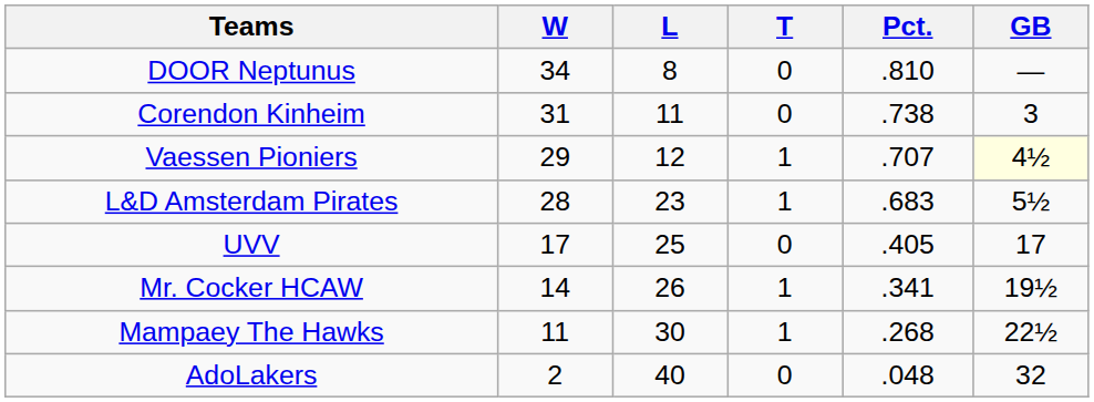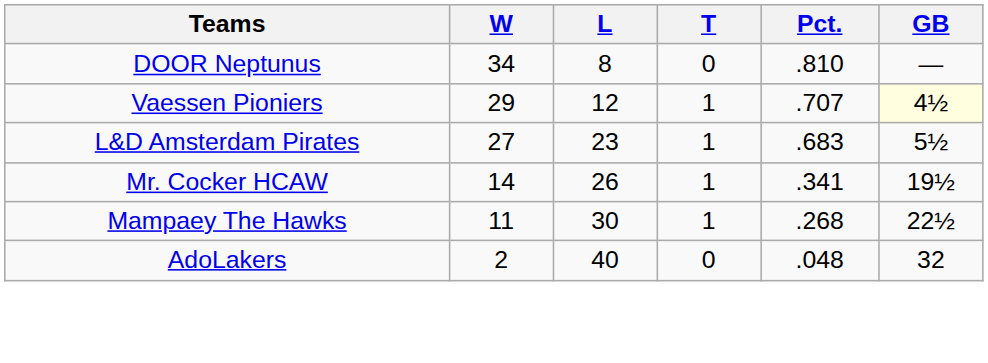 <table class="wikitable" width="50%" style="text-align:center;">
 <tr>
 <th width="30%">Teams</th>
 <th width="7%"><a href='#'>W</a></th>
 <th width="7%"><a href='#'>L</a></th>
 <th width="7%"><a href='#'>T</a></th>
 <th width="8%"><a href='#'>Pct.</a></th>
 <th width="7%"><a href='#'>GB</a></th>
 </tr>
 <tr>
 <td><a href='#'>DOOR Neptunus</a></td>
 <td>34</td>
 <td>8</td>
 <td>0</td>
 <td>.810</td>
 <td>—</td>
 </tr>
 <tr>
-<td><a href='#'>Corendon Kinheim</a></td>
-<td>31</td>
-<td>11</td>
-<td>0</td>
-<td>.738</td>
-<td>3</td>
-</tr>
-<tr>
 <td><a href='#'>Vaessen Pioniers</a></td>
 <td>29</td>
 <td>12</td>
 <td>1</td>
 <td>.707</td>
 <td style="background: lightyellow;">4½</td>
 </tr>
 <tr>
 <td><a href='#'>L&D Amsterdam Pirates</a></td>
-<td>28</td>
+<td>27</td>
 <td>23</td>
 <td>1</td>
 <td>.683</td>
 <td>5½</td>
-</tr>
-<tr>
-<td><a href='#'>UVV</a></td>
-<td>17</td>
-<td>25</td>
-<td>0</td>
-<td>.405</td>
-<td>17</td>
 </tr>
 <tr>
 <td><a href='#'>Mr. Cocker HCAW</a></td>
 <td>14</td>
 <td>26</td>
 <td>1</td>
 <td>.341</td>
 <td>19½</td>
 </tr>
 <tr>
 <td><a href='#'>Mampaey The Hawks</a></td>
 <td>11</td>
 <td>30</td>
 <td>1</td>
 <td>.268</td>
 <td>22½</td>
 </tr>
 <tr>
 <td><a href='#'>AdoLakers</a></td>
 <td>2</td>
 <td>40</td>
 <td>0</td>
 <td>.048</td>
 <td>32</td>
 </tr>
 </table>
